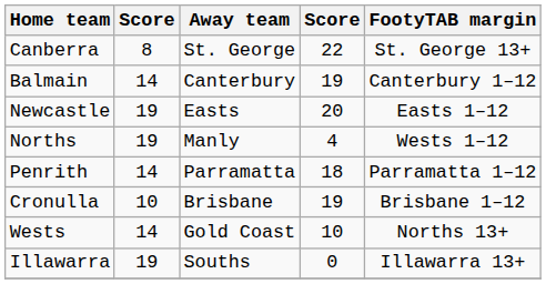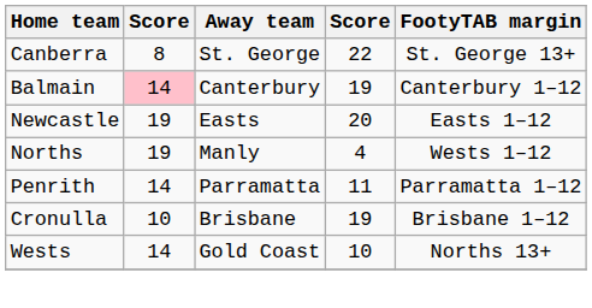 <table class="wikitable">
 <tr>
 <th>Home team</th>
 <th align="center">Score</th>
 <th>Away team</th>
 <th align="center">Score</th>
 <th align="center">FootyTAB margin</th>
 </tr>
 <tr>
 <td>Canberra</td>
 <td align="center">8</td>
 <td>St. George</td>
 <td align="center">22</td>
 <td align="center">St. George 13+</td>
 </tr>
 <tr>
 <td>Balmain</td>
-<td align="center">14</td>
+<td align="center" style="background: pink;">14</td>
 <td>Canterbury</td>
 <td align="center">19</td>
 <td align="center">Canterbury 1–12</td>
 </tr>
 <tr>
 <td>Newcastle</td>
 <td align="center">19</td>
 <td>Easts</td>
 <td align="center">20</td>
 <td align="center">Easts 1–12</td>
 </tr>
 <tr>
 <td>Norths</td>
 <td align="center">19</td>
 <td>Manly</td>
 <td align="center">4</td>
 <td align="center">Wests 1–12</td>
 </tr>
 <tr>
 <td>Penrith</td>
 <td align="center">14</td>
 <td>Parramatta</td>
-<td align="center">18</td>
+<td align="center">11</td>
 <td align="center">Parramatta 1–12</td>
 </tr>
 <tr>
 <td>Cronulla</td>
 <td align="center">10</td>
 <td>Brisbane</td>
 <td align="center">19</td>
 <td align="center">Brisbane 1–12</td>
 </tr>
 <tr>
 <td>Wests</td>
 <td align="center">14</td>
 <td>Gold Coast</td>
 <td align="center">10</td>
 <td align="center">Norths 13+</td>
 </tr>
 <tr>
-<td>Illawarra</td>
-<td align="center">19</td>
-<td>Souths</td>
-<td align="center">0</td>
-<td align="center">Illawarra 13+</td>
-</tr>
-<tr>
 </tr>
 </table>
